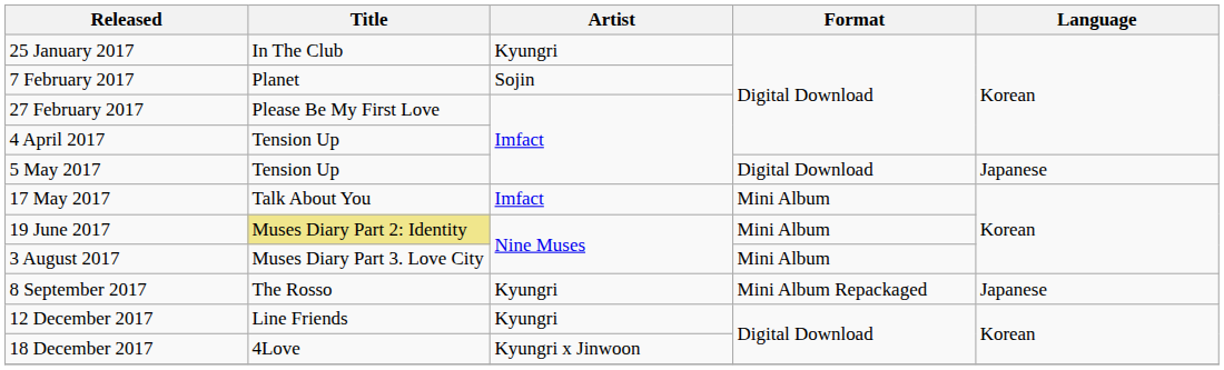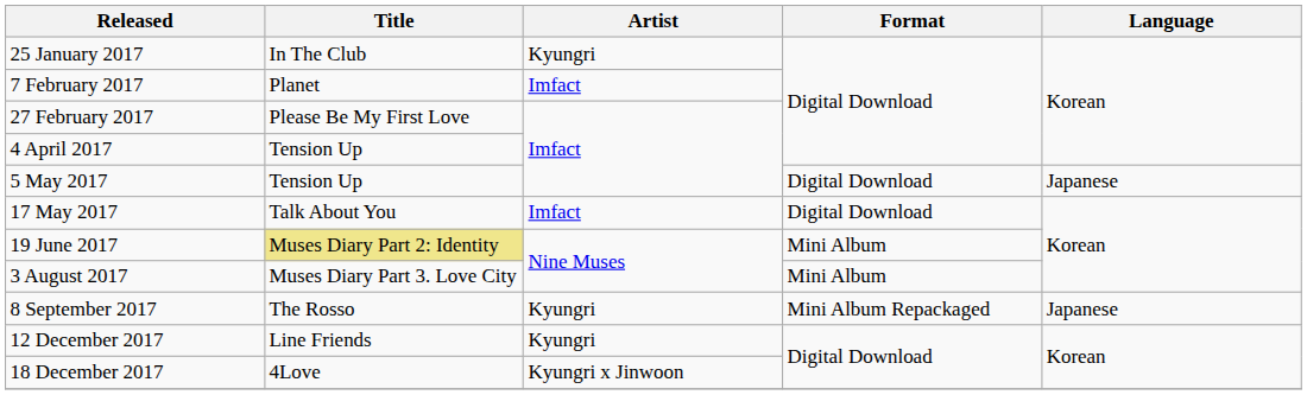 <table class="wikitable sortable" align="left center" style="width:65%;">
 <tr>
 <th style="width:20%;">Released</th>
 <th style="width:20%;">Title</th>
 <th style="width:20%;">Artist</th>
 <th style="width:20%;">Format</th>
 <th style="width:20%;">Language</th>
 </tr>
 <tr>
 <td>25 January 2017</td>
 <td>In The Club</td>
 <td>Kyungri</td>
 <td rowspan="4">Digital Download</td>
 <td rowspan="4">Korean</td>
 </tr>
 <tr>
 <td>7 February 2017</td>
 <td>Planet</td>
-<td>Sojin</td>
+<td><a href='#'>Imfact</a></td>
 </tr>
 <tr>
 <td>27 February 2017</td>
 <td>Please Be My First Love</td>
 <td rowspan="3"><a href='#'>Imfact</a></td>
 </tr>
 <tr>
 <td>4 April 2017</td>
 <td>Tension Up</td>
 </tr>
 <tr>
 <td>5 May 2017</td>
 <td>Tension Up</td>
 <td>Digital Download</td>
 <td>Japanese</td>
 </tr>
 <tr>
 <td>17 May 2017</td>
 <td>Talk About You</td>
 <td><a href='#'>Imfact</a></td>
-<td>Mini Album</td>
+<td>Digital Download</td>
 <td rowspan="3">Korean</td>
 </tr>
 <tr>
 <td>19 June 2017</td>
 <td style="background: khaki;">Muses Diary Part 2: Identity</td>
 <td rowspan="2"><a href='#'>Nine Muses</a></td>
 <td>Mini Album</td>
 </tr>
 <tr>
 <td>3 August 2017</td>
 <td>Muses Diary Part 3. Love City</td>
 <td>Mini Album</td>
 </tr>
 <tr>
 <td>8 September 2017</td>
 <td>The Rosso</td>
 <td>Kyungri</td>
 <td>Mini Album Repackaged</td>
 <td>Japanese</td>
 </tr>
 <tr>
 <td>12 December 2017</td>
 <td>Line Friends</td>
 <td>Kyungri</td>
 <td rowspan="2">Digital Download</td>
 <td rowspan="2">Korean</td>
 </tr>
 <tr>
 <td>18 December 2017</td>
 <td>4Love</td>
 <td>Kyungri x Jinwoon</td>
 </tr>
 <tr>
 </tr>
 </table>
